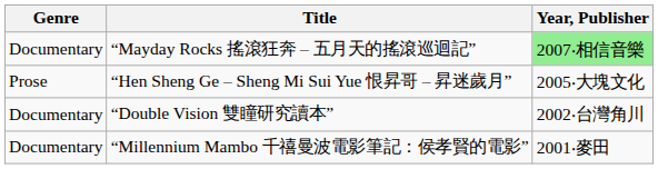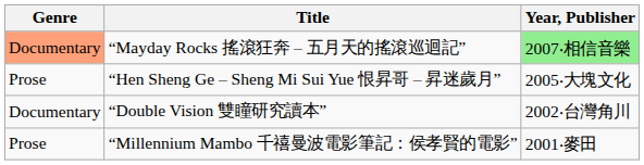 <table class="wikitable">
 <tr>
 <th>Genre</th>
 <th>Title</th>
 <th>Year, Publisher</th>
 </tr>
 <tr>
-<td>Documentary</td>
+<td style="background: lightsalmon;">Documentary</td>
 <td>“Mayday Rocks 搖滾狂奔 – 五月天的搖滾巡迴記”</td>
 <td style="background: lightgreen;">2007‧相信音樂</td>
 </tr>
 <tr>
 <td>Prose</td>
 <td>“Hen Sheng Ge – Sheng Mi Sui Yue 恨昇哥 – 昇迷歲月”</td>
 <td>2005‧大塊文化</td>
 </tr>
 <tr>
 <td>Documentary</td>
 <td>“Double Vision 雙瞳研究讀本”</td>
 <td>2002‧台灣角川</td>
 </tr>
 <tr>
-<td>Documentary</td>
+<td>Prose</td>
 <td>“Millennium Mambo 千禧曼波電影筆記：侯孝賢的電影”</td>
 <td>2001‧麥田</td>
 </tr>
 </table>
